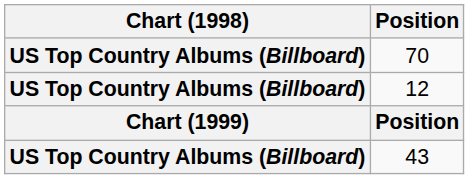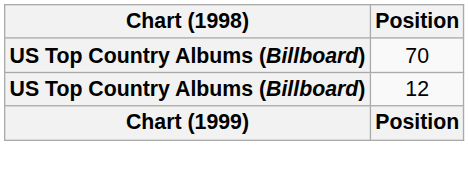 <table class="wikitable plainrowheaders" style="text-align:center">
 <tr>
 <th scope="col">Chart (1998)</th>
 <th scope="col">Position</th>
 </tr>
 <tr>
 <th scope="row">US Top Country Albums (<em>Billboard</em>)</th>
 <td>70</td>
 </tr>
 <tr>
 <th scope="row">US Top Country Albums (<em>Billboard</em>)</th>
 <td>12</td>
 </tr>
 <tr>
 <th scope="col">Chart (1999)</th>
 <th scope="col">Position</th>
 </tr>
-<tr>
-<th scope="row">US Top Country Albums (<em>Billboard</em>)</th>
-<td>43</td>
-</tr>
 </table>
